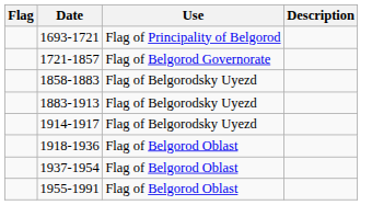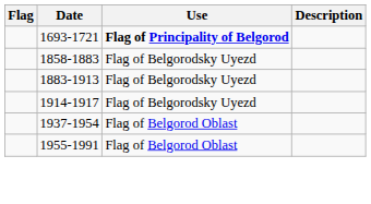 <table class="wikitable">
 <tr>
 <th><strong>Flag</strong></th>
 <th><strong>Date</strong></th>
 <th><strong>Use</strong></th>
 <th><strong>Description</strong></th>
 </tr>
 <tr>
 <td></td>
 <td>1693-1721</td>
-<td>Flag of <a href='#'>Principality of Belgorod</a></td>
-</tr>
-<tr>
-<td></td>
-<td>1721-1857</td>
-<td>Flag of <a href='#'>Belgorod Governorate</a></td>
-<td></td>
+<td><strong>Flag of <a href='#'>Principality of Belgorod</a></strong></td>
 </tr>
 <tr>
 <td></td>
 <td>1858-1883</td>
 <td>Flag of Belgorodsky Uyezd</td>
 <td></td>
 </tr>
 <tr>
 <td></td>
 <td>1883-1913</td>
 <td>Flag of Belgorodsky Uyezd</td>
 <td></td>
 </tr>
 <tr>
 <td></td>
 <td>1914-1917</td>
 <td>Flag of Belgorodsky Uyezd</td>
 <td></td>
 </tr>
 <tr>
 <td></td>
-<td>1918-1936</td>
-<td>Flag of <a href='#'>Belgorod Oblast</a></td>
-<td></td>
-</tr>
-<tr>
-<td></td>
 <td>1937-1954</td>
 <td>Flag of <a href='#'>Belgorod Oblast</a></td>
 <td></td>
 </tr>
 <tr>
 <td></td>
 <td>1955-1991</td>
 <td>Flag of <a href='#'>Belgorod Oblast</a></td>
 <td></td>
 </tr>
 </table>
